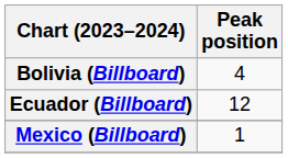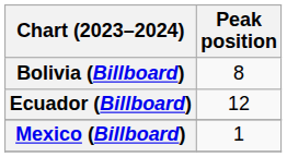 <table class="wikitable sortable plainrowheaders" style="text-align:center">
 <tr>
 <th scope="col">Chart (2023–2024)</th>
 <th scope="col">Peak<br>position</th>
 </tr>
 <tr>
 <th scope="row">Bolivia (<em><a href='#'>Billboard</a></em>)</th>
-<td>4</td>
+<td>8</td>
 </tr>
 <tr>
 <th scope="row">Ecuador (<em><a href='#'>Billboard</a></em>)</th>
 <td>12</td>
 </tr>
 <tr>
 </tr>
 <tr>
 <th scope="row"><a href='#'>Mexico</a> (<em><a href='#'>Billboard</a></em>)</th>
 <td>1</td>
 </tr>
 <tr>
 </tr>
 <tr>
 </tr>
 <tr>
 </tr>
 <tr>
 </tr>
 </table>
